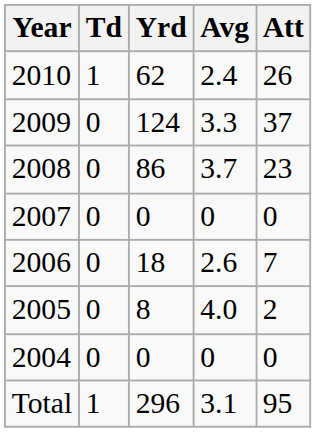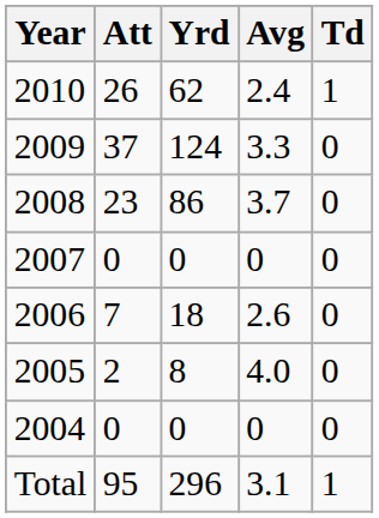 <table class="wikitable">
 <tr>
 <th>Year</th>
-<th>Td</th>
+<th>Att</th>
 <th>Yrd</th>
 <th>Avg</th>
-<th>Att</th>
+<th>Td</th>
 </tr>
 <tr>
 <td>2010</td>
-<td>1</td>
+<td>26</td>
 <td>62</td>
 <td>2.4</td>
-<td>26</td>
+<td>1</td>
 </tr>
 <tr>
 <td>2009</td>
-<td>0</td>
+<td>37</td>
 <td>124</td>
 <td>3.3</td>
-<td>37</td>
+<td>0</td>
 </tr>
 <tr>
 <td>2008</td>
-<td>0</td>
+<td>23</td>
 <td>86</td>
 <td>3.7</td>
-<td>23</td>
+<td>0</td>
 </tr>
 <tr>
 <td>2007</td>
 <td>0</td>
 <td>0</td>
 <td>0</td>
 <td>0</td>
 </tr>
 <tr>
 <td>2006</td>
-<td>0</td>
+<td>7</td>
 <td>18</td>
 <td>2.6</td>
-<td>7</td>
+<td>0</td>
 </tr>
 <tr>
 <td>2005</td>
-<td>0</td>
+<td>2</td>
 <td>8</td>
 <td>4.0</td>
-<td>2</td>
+<td>0</td>
 </tr>
 <tr>
 <td>2004</td>
 <td>0</td>
 <td>0</td>
 <td>0</td>
 <td>0</td>
 </tr>
 <tr>
 <td>Total</td>
-<td>1</td>
+<td>95</td>
 <td>296</td>
 <td>3.1</td>
-<td>95</td>
+<td>1</td>
 </tr>
 </table>
